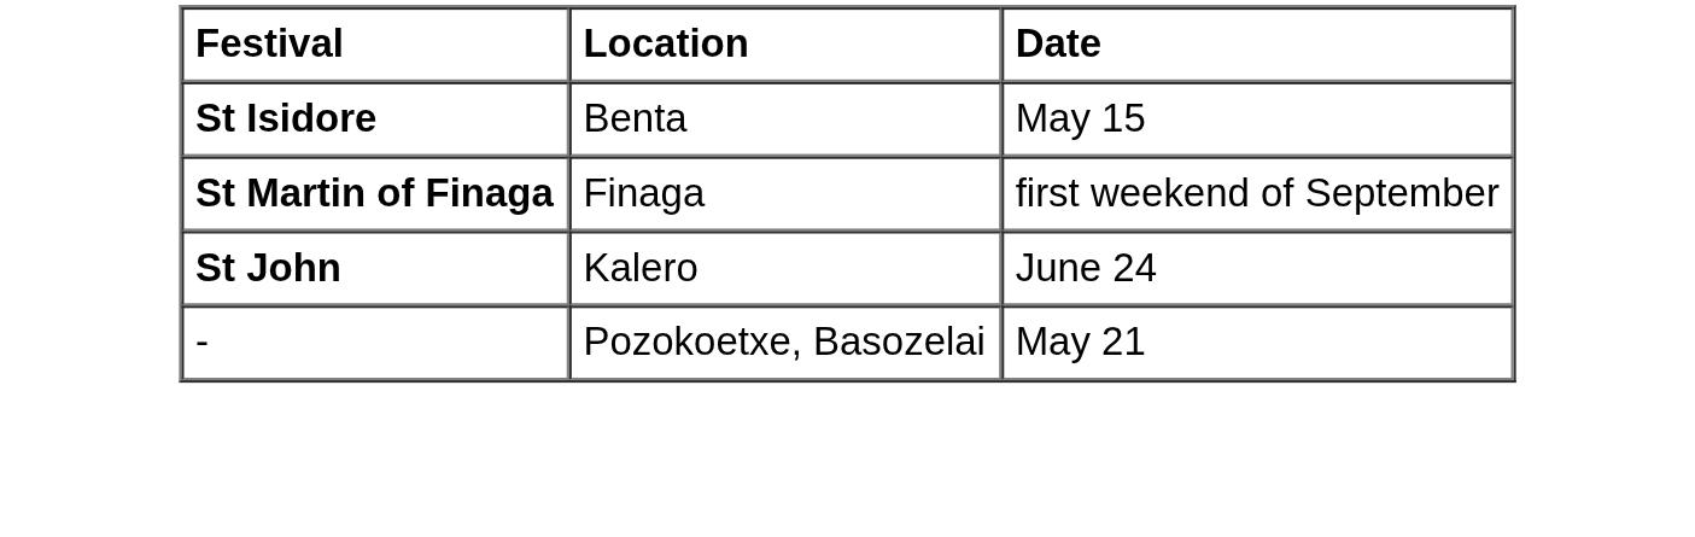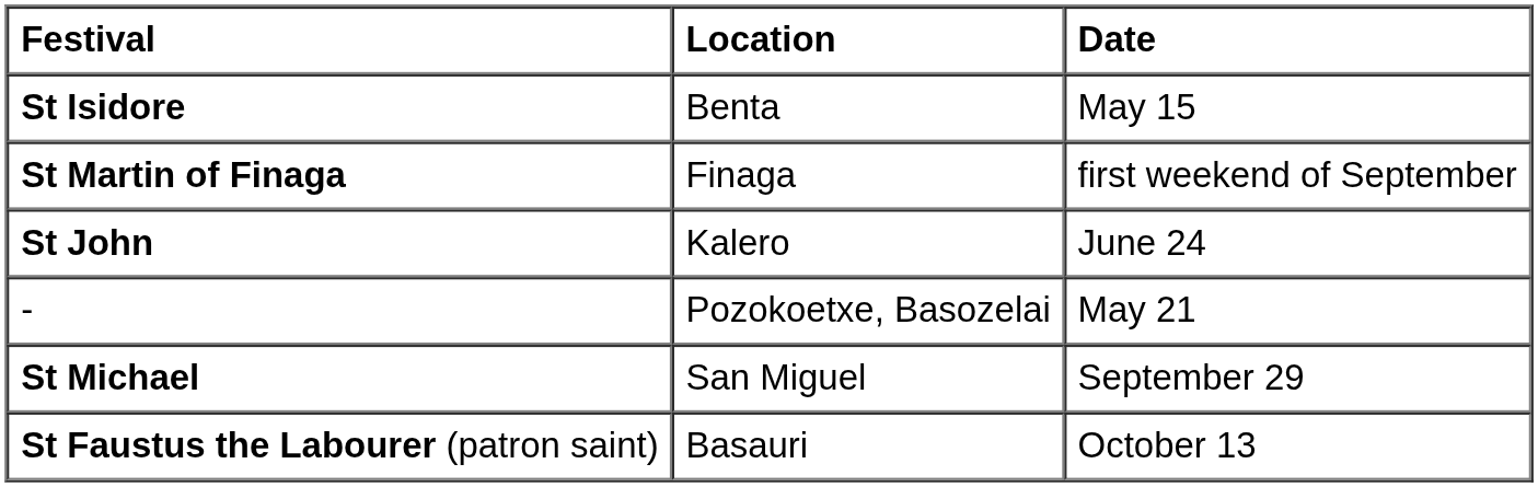 <table border="1" cellpadding="5" cellspacing="0" align="center">
 <tr>
 <td><strong>Festival</strong></td>
 <td><strong>Location</strong></td>
 <td><strong>Date</strong></td>
 </tr>
 <tr>
 <td><strong>St Isidore</strong></td>
 <td>Benta</td>
 <td>May 15</td>
 </tr>
 <tr>
 <td><strong>St Martin of Finaga</strong></td>
 <td>Finaga</td>
 <td>first weekend of September</td>
 </tr>
 <tr>
 <td><strong>St John</strong></td>
 <td>Kalero</td>
 <td>June 24</td>
 </tr>
 <tr>
 <td>-</td>
 <td>Pozokoetxe, Basozelai</td>
 <td>May 21</td>
 </tr>
 <tr>
+<td><strong>St Michael</strong></td>
+<td>San Miguel</td>
+<td>September 29</td>
+</tr>
+<tr>
+<td><strong>St Faustus the Labourer</strong> (patron saint)</td>
+<td>Basauri</td>
+<td>October 13</td>
+</tr>
+<tr>
 </tr>
 </table>
